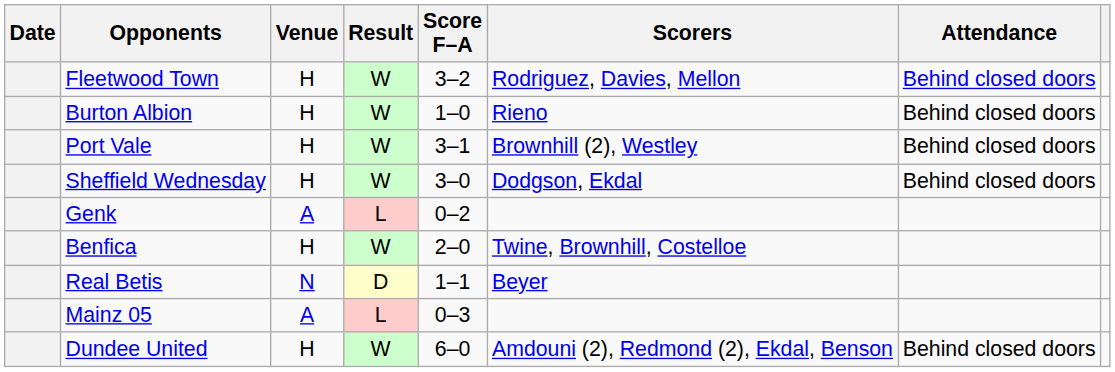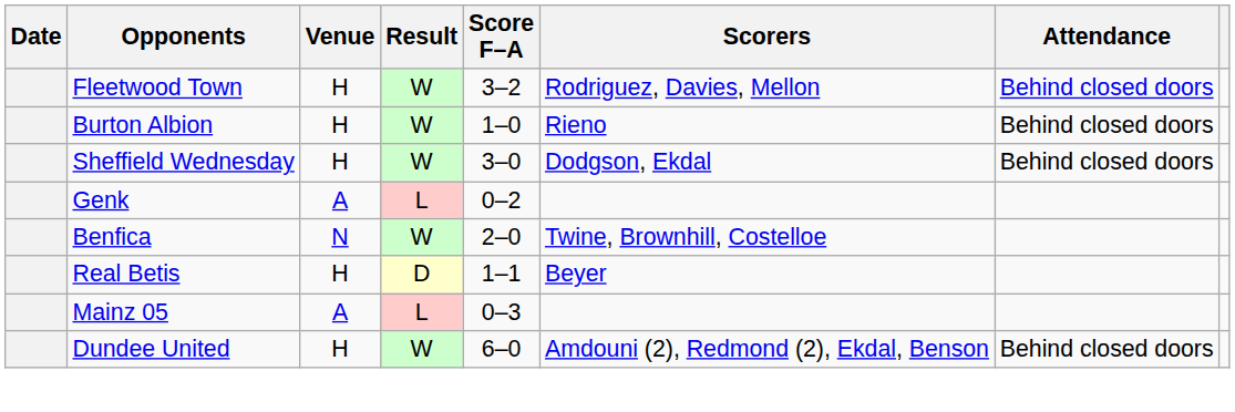 <table class="wikitable plainrowheaders sortable" style="text-align:center">
 <tr>
 <th scope="col">Date</th>
 <th scope="col">Opponents</th>
 <th scope="col">Venue</th>
 <th scope="col">Result</th>
 <th scope="col">Score<br>F–A</th>
 <th scope="col" class="unsortable">Scorers</th>
 <th scope="col">Attendance</th>
 <th scope="col" class="unsortable"></th>
 </tr>
 <tr>
 <th scope="row"></th>
 <td align="left"><a href='#'>Fleetwood Town</a></td>
 <td>H</td>
 <td bgcolor="#ccffcc">W</td>
 <td>3–2</td>
 <td align="left"><a href='#'>Rodriguez</a>, <a href='#'>Davies</a>, <a href='#'>Mellon</a></td>
 <td><a href='#'>Behind closed doors</a></td>
 <td></td>
 </tr>
 <tr>
 <th scope="row"></th>
 <td align="left"><a href='#'>Burton Albion</a></td>
 <td>H</td>
 <td bgcolor="#ccffcc">W</td>
 <td>1–0</td>
 <td align="left"><a href='#'>Rieno</a></td>
 <td>Behind closed doors</td>
 <td></td>
 </tr>
 <tr>
 <th scope="row"></th>
-<td align="left"><a href='#'>Port Vale</a></td>
-<td>H</td>
-<td bgcolor="#ccffcc">W</td>
-<td>3–1</td>
-<td align="left"><a href='#'>Brownhill</a> (2), <a href='#'>Westley</a></td>
-<td>Behind closed doors</td>
-<td></td>
-</tr>
-<tr>
-<th scope="row"></th>
 <td align="left"><a href='#'>Sheffield Wednesday</a></td>
 <td>H</td>
 <td bgcolor="#ccffcc">W</td>
 <td>3–0</td>
 <td align="left"><a href='#'>Dodgson</a>, <a href='#'>Ekdal</a></td>
 <td>Behind closed doors</td>
 <td></td>
 </tr>
 <tr>
 <th scope="row"></th>
 <td align="left"><a href='#'>Genk</a></td>
 <td><a href='#'>A</a></td>
 <td bgcolor="#ffcccc">L</td>
 <td>0–2</td>
 <td align="left"></td>
 <td></td>
 <td></td>
 </tr>
 <tr>
 <th scope="row"></th>
 <td align="left"><a href='#'>Benfica</a></td>
-<td>H</td>
+<td><a href='#'>N</a></td>
 <td bgcolor="#ccffcc">W</td>
 <td>2–0</td>
 <td align="left"><a href='#'>Twine</a>, <a href='#'>Brownhill</a>, <a href='#'>Costelloe</a></td>
 <td></td>
 <td></td>
 </tr>
 <tr>
 <th scope="row"></th>
 <td align="left"><a href='#'>Real Betis</a></td>
-<td><a href='#'>N</a></td>
+<td>H</td>
 <td bgcolor="#ffffcc">D</td>
 <td>1–1</td>
 <td align="left"><a href='#'>Beyer</a></td>
 <td></td>
 <td></td>
 </tr>
 <tr>
 <th scope="row"></th>
 <td align="left"><a href='#'>Mainz 05</a></td>
 <td><a href='#'>A</a></td>
 <td bgcolor="#ffcccc">L</td>
 <td>0–3</td>
 <td align="left"></td>
 <td></td>
 <td></td>
 </tr>
 <tr>
 <th scope="row"></th>
 <td align="left"><a href='#'>Dundee United</a></td>
 <td>H</td>
 <td bgcolor="#ccffcc">W</td>
 <td>6–0</td>
 <td align="left"><a href='#'>Amdouni</a> (2), <a href='#'>Redmond</a> (2), <a href='#'>Ekdal</a>, <a href='#'>Benson</a></td>
 <td>Behind closed doors</td>
 <td></td>
 </tr>
 </table>
